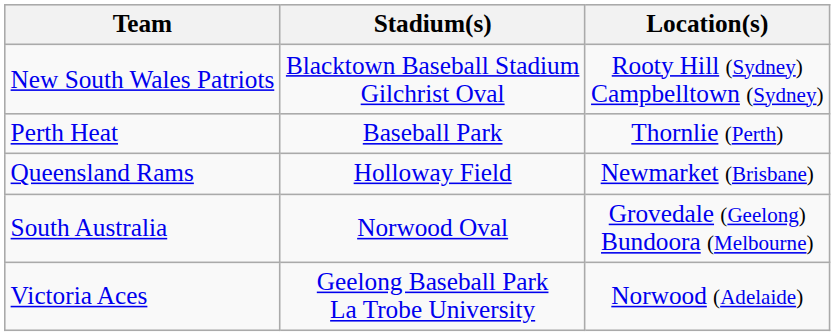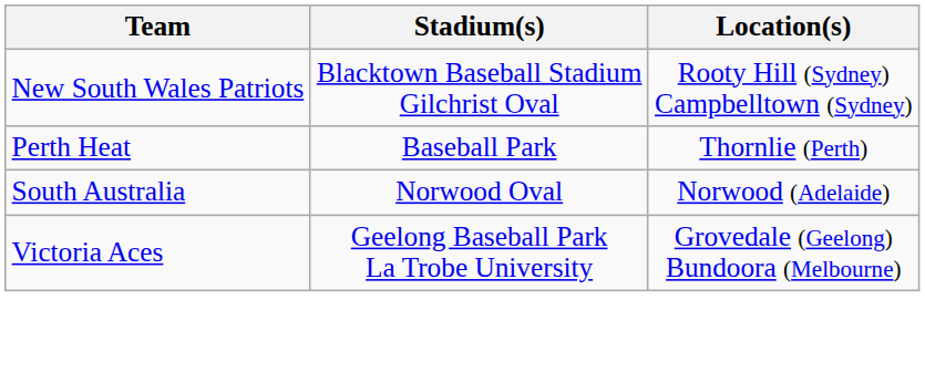 <table class="wikitable" style="text-align:center;">
 <tr>
 <th>Team</th>
 <th>Stadium(s)</th>
 <th>Location(s)</th>
 </tr>
 <tr>
 <td style="text-align:left;"><a href='#'>New South Wales Patriots</a></td>
 <td><a href='#'>Blacktown Baseball Stadium</a><br><a href='#'>Gilchrist Oval</a></td>
 <td><a href='#'>Rooty Hill</a> <small>(<a href='#'>Sydney</a>)</small><br><a href='#'>Campbelltown</a> <small>(<a href='#'>Sydney</a>)</small></td>
 </tr>
 <tr>
 <td style="text-align:left;"><a href='#'>Perth Heat</a></td>
 <td><a href='#'>Baseball Park</a></td>
 <td><a href='#'>Thornlie</a> <small>(<a href='#'>Perth</a>)</small></td>
 </tr>
 <tr>
-<td style="text-align:left;"><a href='#'>Queensland Rams</a></td>
-<td><a href='#'>Holloway Field</a></td>
-<td><a href='#'>Newmarket</a> <small>(<a href='#'>Brisbane</a>)</small></td>
-</tr>
-<tr>
 <td style="text-align:left;"><a href='#'>South Australia</a></td>
 <td><a href='#'>Norwood Oval</a></td>
-<td><a href='#'>Grovedale</a> <small>(<a href='#'>Geelong</a>)</small><br><a href='#'>Bundoora</a> <small>(<a href='#'>Melbourne</a>)</small></td>
+<td><a href='#'>Norwood</a> <small>(<a href='#'>Adelaide</a>)</small></td>
 </tr>
 <tr>
 <td style="text-align:left;"><a href='#'>Victoria Aces</a></td>
 <td><a href='#'>Geelong Baseball Park</a><br><a href='#'>La Trobe University</a></td>
-<td><a href='#'>Norwood</a> <small>(<a href='#'>Adelaide</a>)</small></td>
+<td><a href='#'>Grovedale</a> <small>(<a href='#'>Geelong</a>)</small><br><a href='#'>Bundoora</a> <small>(<a href='#'>Melbourne</a>)</small></td>
 </tr>
 </table>
